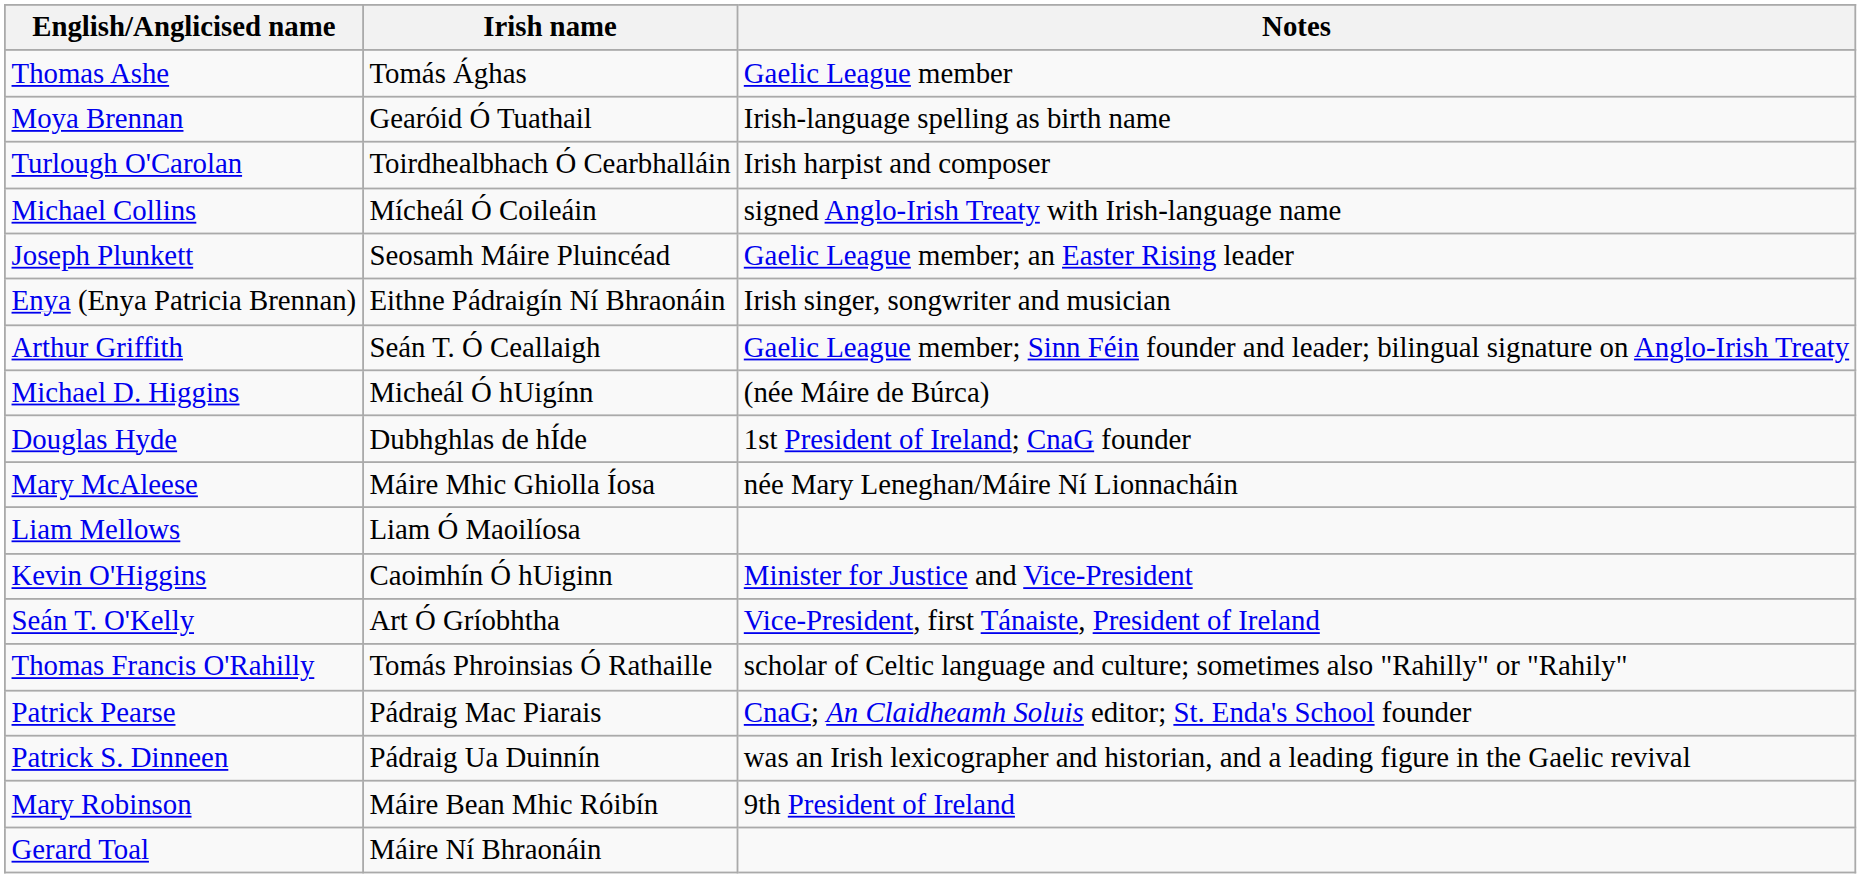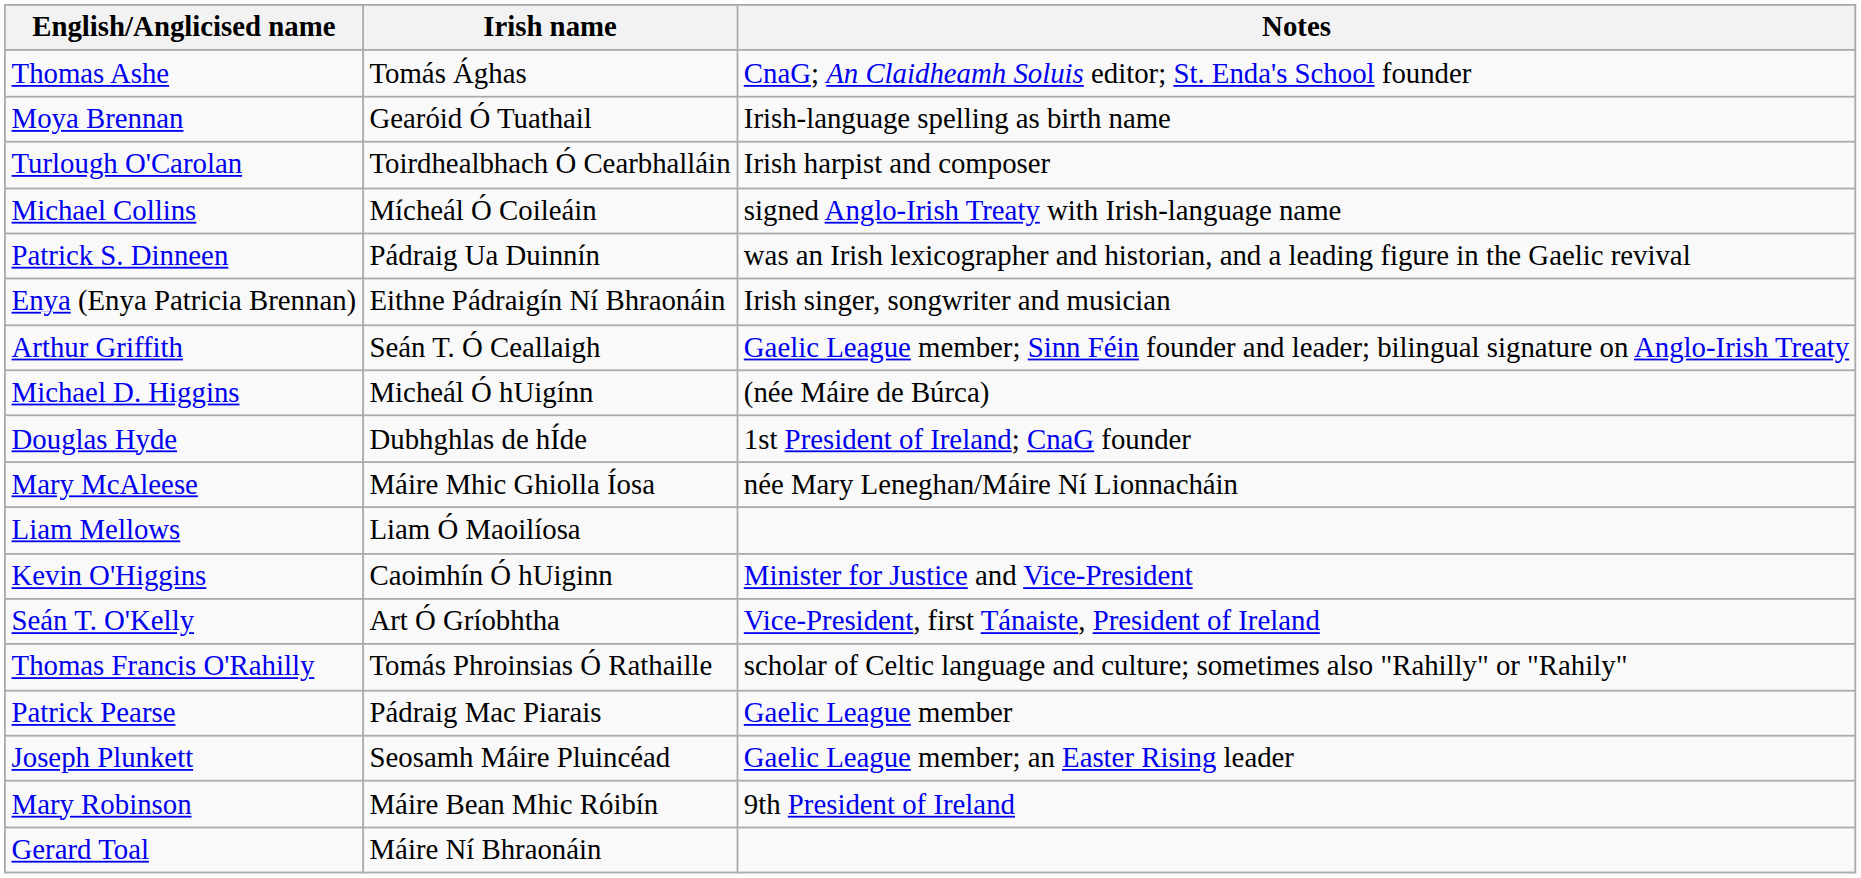 <table class="wikitable sortable">
 <tr>
 <th>English/Anglicised name</th>
 <th>Irish name</th>
 <th class=unsortable>Notes</th>
 </tr>
 <tr>
 <td><a href='#'>Thomas Ashe</a></td>
 <td>Tomás Ághas</td>
-<td><a href='#'>Gaelic League</a> member</td>
+<td><a href='#'>CnaG</a>; <em><a href='#'>An Claidheamh Soluis</a></em> editor; <a href='#'>St. Enda's School</a> founder</td>
 </tr>
 <tr>
 <td><a href='#'>Moya Brennan</a></td>
 <td>Gearóid Ó Tuathail</td>
 <td>Irish-language spelling as birth name</td>
 </tr>
 <tr>
 <td><a href='#'>Turlough O'Carolan</a></td>
 <td>Toirdhealbhach Ó Cearbhalláin</td>
 <td>Irish harpist and composer</td>
 </tr>
 <tr>
 <td><a href='#'>Michael Collins</a></td>
 <td>Mícheál Ó Coileáin</td>
 <td>signed <a href='#'>Anglo-Irish Treaty</a> with Irish-language name</td>
 </tr>
 <tr>
-<td><a href='#'>Joseph Plunkett</a></td>
-<td>Seosamh Máire Pluincéad</td>
-<td><a href='#'>Gaelic League</a> member; an <a href='#'>Easter Rising</a> leader</td>
+<td><a href='#'>Patrick S. Dinneen</a></td>
+<td>Pádraig Ua Duinnín</td>
+<td>was an Irish lexicographer and historian, and a leading figure in the Gaelic revival</td>
 </tr>
 <tr>
 <td><a href='#'>Enya</a> (Enya Patricia Brennan)</td>
 <td>Eithne Pádraigín Ní Bhraonáin</td>
 <td>Irish singer, songwriter and musician</td>
 </tr>
 <tr>
 <td><a href='#'>Arthur Griffith</a></td>
 <td>Seán T. Ó Ceallaigh</td>
 <td><a href='#'>Gaelic League</a> member; <a href='#'>Sinn Féin</a> founder and leader; bilingual signature on <a href='#'>Anglo-Irish Treaty</a></td>
 </tr>
 <tr>
 <td><a href='#'>Michael D. Higgins</a></td>
 <td>Micheál Ó hUigínn</td>
 <td>(née Máire de Búrca)</td>
 </tr>
 <tr>
 <td><a href='#'>Douglas Hyde</a></td>
 <td>Dubhghlas de hÍde</td>
 <td>1st <a href='#'>President of Ireland</a>; <a href='#'>CnaG</a> founder</td>
 </tr>
 <tr>
 <td><a href='#'>Mary McAleese</a></td>
 <td>Máire Mhic Ghiolla Íosa</td>
 <td>née Mary Leneghan/Máire Ní Lionnacháin</td>
 </tr>
 <tr>
 <td><a href='#'>Liam Mellows</a></td>
 <td>Liam Ó Maoilíosa</td>
 <td></td>
 </tr>
 <tr>
 <td><a href='#'>Kevin O'Higgins</a></td>
 <td>Caoimhín Ó hUiginn</td>
 <td><a href='#'>Minister for Justice</a> and <a href='#'>Vice-President</a></td>
 </tr>
 <tr>
 <td><a href='#'>Seán T. O'Kelly</a></td>
 <td>Art Ó Gríobhtha</td>
 <td><a href='#'>Vice-President</a>, first <a href='#'>Tánaiste</a>, <a href='#'>President of Ireland</a></td>
 </tr>
 <tr>
 <td><a href='#'>Thomas Francis O'Rahilly</a></td>
 <td>Tomás Phroinsias Ó Rathaille</td>
 <td>scholar of Celtic language and culture; sometimes also "Rahilly" or "Rahily"</td>
 </tr>
 <tr>
 <td><a href='#'>Patrick Pearse</a></td>
 <td>Pádraig Mac Piarais</td>
-<td><a href='#'>CnaG</a>; <em><a href='#'>An Claidheamh Soluis</a></em> editor; <a href='#'>St. Enda's School</a> founder</td>
+<td><a href='#'>Gaelic League</a> member</td>
 </tr>
 <tr>
-<td><a href='#'>Patrick S. Dinneen</a></td>
-<td>Pádraig Ua Duinnín</td>
-<td>was an Irish lexicographer and historian, and a leading figure in the Gaelic revival</td>
+<td><a href='#'>Joseph Plunkett</a></td>
+<td>Seosamh Máire Pluincéad</td>
+<td><a href='#'>Gaelic League</a> member; an <a href='#'>Easter Rising</a> leader</td>
 </tr>
 <tr>
 <td><a href='#'>Mary Robinson</a></td>
 <td>Máire Bean Mhic Róibín</td>
 <td>9th <a href='#'>President of Ireland</a></td>
 </tr>
 <tr>
 <td><a href='#'>Gerard Toal</a></td>
 <td>Máire Ní Bhraonáin</td>
 <td></td>
 </tr>
 </table>
